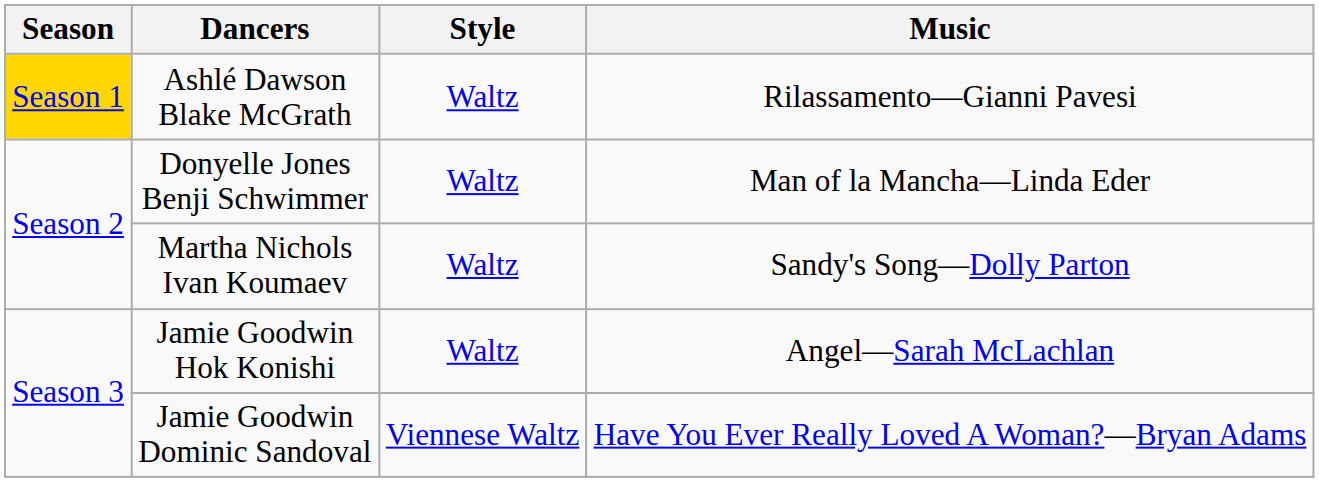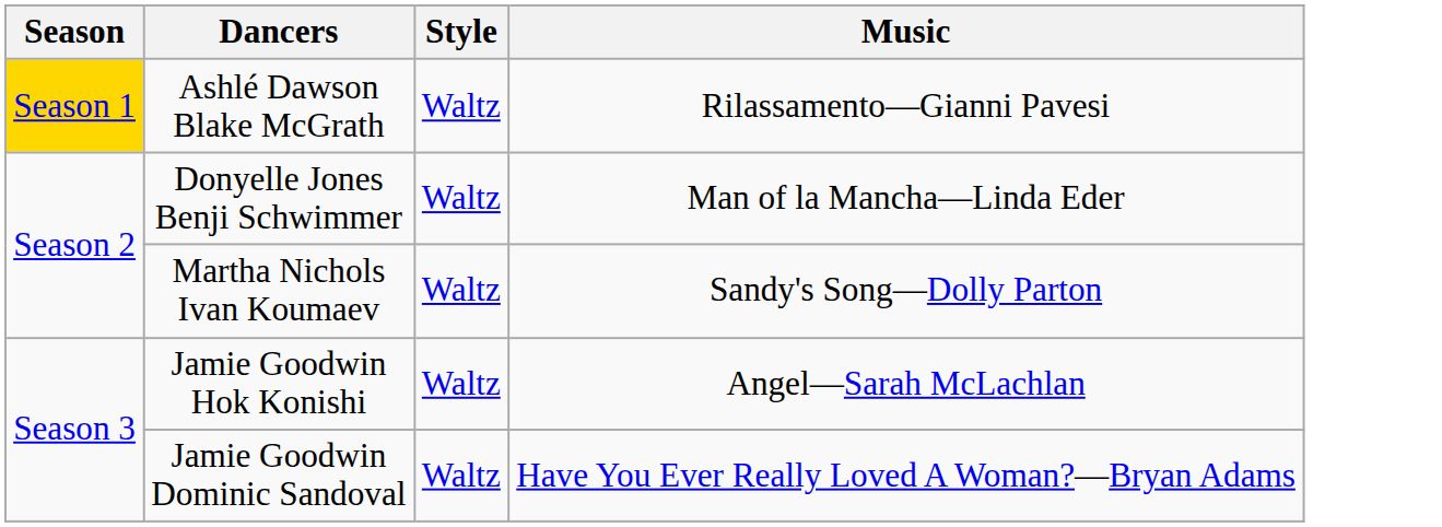 <table class="wikitable" style="text-align: center;">
 <tr>
 <th>Season</th>
 <th>Dancers</th>
 <th>Style</th>
 <th>Music</th>
 </tr>
 <tr>
 <td style="background: gold;"><a href='#'>Season 1</a></td>
 <td>Ashlé Dawson<br>Blake McGrath</td>
 <td><a href='#'>Waltz</a></td>
 <td>Rilassamento—Gianni Pavesi</td>
 </tr>
 <tr>
 <td rowspan="2"><a href='#'>Season 2</a></td>
 <td>Donyelle Jones<br>Benji Schwimmer</td>
 <td><a href='#'>Waltz</a></td>
 <td>Man of la Mancha—Linda Eder</td>
 </tr>
 <tr>
 <td>Martha Nichols<br>Ivan Koumaev</td>
 <td><a href='#'>Waltz</a></td>
 <td>Sandy's Song—<a href='#'>Dolly Parton</a></td>
 </tr>
 <tr>
 <td rowspan="2"><a href='#'>Season 3</a></td>
 <td>Jamie Goodwin<br>Hok Konishi</td>
 <td><a href='#'>Waltz</a></td>
 <td>Angel—<a href='#'>Sarah McLachlan</a></td>
 </tr>
 <tr>
 <td>Jamie Goodwin<br>Dominic Sandoval</td>
-<td><a href='#'>Viennese Waltz</a></td>
+<td><a href='#'>Waltz</a></td>
 <td><a href='#'>Have You Ever Really Loved A Woman?</a>—<a href='#'>Bryan Adams</a></td>
 </tr>
 </table>
